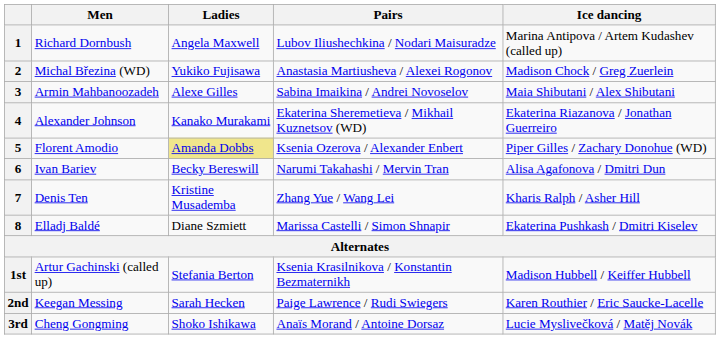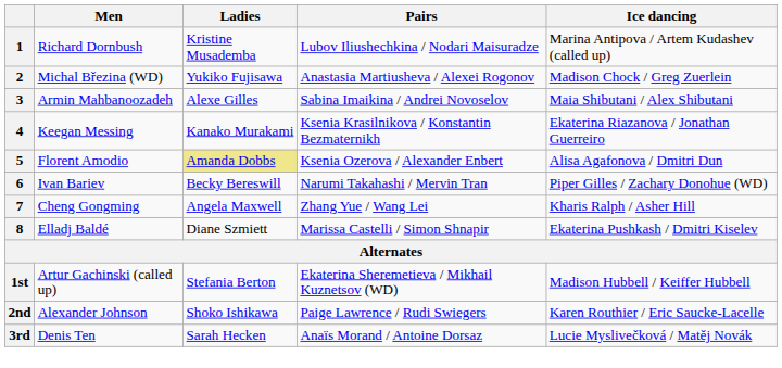 <table class="wikitable">
 <tr>
 <th></th>
 <th>Men</th>
 <th>Ladies</th>
 <th>Pairs</th>
 <th>Ice dancing</th>
 </tr>
 <tr>
 <th>1</th>
 <td> <a href='#'>Richard Dornbush</a></td>
-<td> <a href='#'>Angela Maxwell</a></td>
+<td> <a href='#'>Kristine Musademba</a></td>
 <td> <a href='#'>Lubov Iliushechkina</a> / <a href='#'>Nodari Maisuradze</a></td>
 <td> Marina Antipova / Artem Kudashev (called up)</td>
 </tr>
 <tr>
 <th>2</th>
 <td> <a href='#'>Michal Březina</a> (WD)</td>
 <td> <a href='#'>Yukiko Fujisawa</a></td>
 <td> <a href='#'>Anastasia Martiusheva</a> / <a href='#'>Alexei Rogonov</a></td>
 <td> <a href='#'>Madison Chock</a> / <a href='#'>Greg Zuerlein</a></td>
 </tr>
 <tr>
 <th>3</th>
 <td> <a href='#'>Armin Mahbanoozadeh</a></td>
 <td> <a href='#'>Alexe Gilles</a></td>
 <td> <a href='#'>Sabina Imaikina</a> / <a href='#'>Andrei Novoselov</a></td>
 <td> <a href='#'>Maia Shibutani</a> / <a href='#'>Alex Shibutani</a></td>
 </tr>
 <tr>
 <th>4</th>
-<td> <a href='#'>Alexander Johnson</a></td>
+<td> <a href='#'>Keegan Messing</a></td>
 <td> <a href='#'>Kanako Murakami</a></td>
-<td> <a href='#'>Ekaterina Sheremetieva</a> / <a href='#'>Mikhail Kuznetsov</a> (WD)</td>
+<td> <a href='#'>Ksenia Krasilnikova</a> / <a href='#'>Konstantin Bezmaternikh</a></td>
 <td> <a href='#'>Ekaterina Riazanova</a> / <a href='#'>Jonathan Guerreiro</a></td>
 </tr>
 <tr>
 <th>5</th>
 <td> <a href='#'>Florent Amodio</a></td>
 <td style="background: khaki;"> <a href='#'>Amanda Dobbs</a></td>
 <td> <a href='#'>Ksenia Ozerova</a> / <a href='#'>Alexander Enbert</a></td>
-<td> <a href='#'>Piper Gilles</a> / <a href='#'>Zachary Donohue</a> (WD)</td>
+<td> <a href='#'>Alisa Agafonova</a> / <a href='#'>Dmitri Dun</a></td>
 </tr>
 <tr>
 <th>6</th>
 <td> <a href='#'>Ivan Bariev</a></td>
 <td> <a href='#'>Becky Bereswill</a></td>
 <td> <a href='#'>Narumi Takahashi</a> / <a href='#'>Mervin Tran</a></td>
-<td> <a href='#'>Alisa Agafonova</a> / <a href='#'>Dmitri Dun</a></td>
+<td> <a href='#'>Piper Gilles</a> / <a href='#'>Zachary Donohue</a> (WD)</td>
 </tr>
 <tr>
 <th>7</th>
-<td> <a href='#'>Denis Ten</a></td>
-<td> <a href='#'>Kristine Musademba</a></td>
+<td> <a href='#'>Cheng Gongming</a></td>
+<td> <a href='#'>Angela Maxwell</a></td>
 <td> <a href='#'>Zhang Yue</a> / <a href='#'>Wang Lei</a></td>
 <td> <a href='#'>Kharis Ralph</a> / <a href='#'>Asher Hill</a></td>
 </tr>
 <tr>
 <th>8</th>
 <td> <a href='#'>Elladj Baldé</a></td>
 <td> Diane Szmiett</td>
 <td> <a href='#'>Marissa Castelli</a> / <a href='#'>Simon Shnapir</a></td>
 <td> <a href='#'>Ekaterina Pushkash</a> / <a href='#'>Dmitri Kiselev</a></td>
 </tr>
 <tr>
 <th colspan="5" align="center">Alternates</th>
 </tr>
 <tr>
 <th>1st</th>
 <td> <a href='#'>Artur Gachinski</a> (called up)</td>
 <td> <a href='#'>Stefania Berton</a></td>
-<td> <a href='#'>Ksenia Krasilnikova</a> / <a href='#'>Konstantin Bezmaternikh</a></td>
+<td> <a href='#'>Ekaterina Sheremetieva</a> / <a href='#'>Mikhail Kuznetsov</a> (WD)</td>
 <td> <a href='#'>Madison Hubbell</a> / <a href='#'>Keiffer Hubbell</a></td>
 </tr>
 <tr>
 <th>2nd</th>
-<td> <a href='#'>Keegan Messing</a></td>
-<td> <a href='#'>Sarah Hecken</a></td>
+<td> <a href='#'>Alexander Johnson</a></td>
+<td> <a href='#'>Shoko Ishikawa</a></td>
 <td> <a href='#'>Paige Lawrence</a> / <a href='#'>Rudi Swiegers</a></td>
 <td> <a href='#'>Karen Routhier</a> / <a href='#'>Eric Saucke-Lacelle</a></td>
 </tr>
 <tr>
 <th>3rd</th>
-<td> <a href='#'>Cheng Gongming</a></td>
-<td> <a href='#'>Shoko Ishikawa</a></td>
+<td> <a href='#'>Denis Ten</a></td>
+<td> <a href='#'>Sarah Hecken</a></td>
 <td> <a href='#'>Anaïs Morand</a> / <a href='#'>Antoine Dorsaz</a></td>
 <td> <a href='#'>Lucie Myslivečková</a> / <a href='#'>Matěj Novák</a></td>
 </tr>
 </table>
